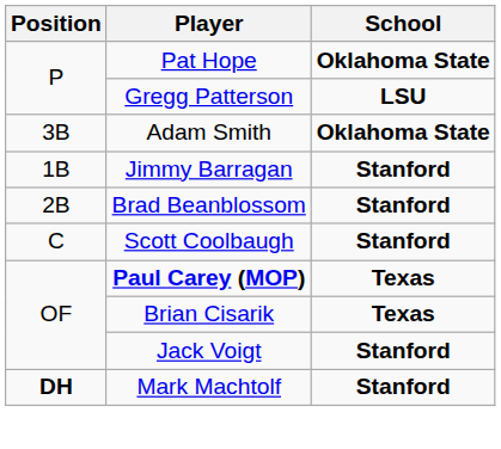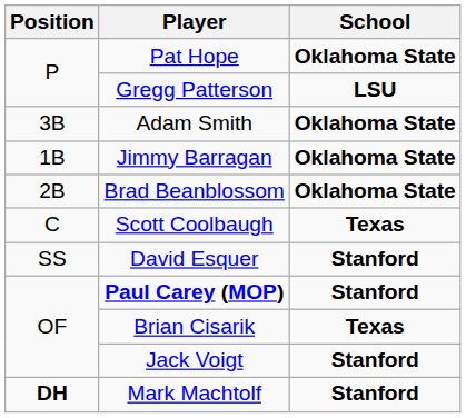 <table class="wikitable" style=text-align:center>
 <tr>
 <th>Position</th>
 <th>Player</th>
 <th>School</th>
 </tr>
 <tr>
 <td rowspan=2>P</td>
 <td><a href='#'>Pat Hope</a></td>
 <td style=><strong>Oklahoma State</strong></td>
 </tr>
 <tr>
 <td><a href='#'>Gregg Patterson</a></td>
 <td style=><strong>LSU</strong></td>
 </tr>
 <tr>
 <td>3B</td>
 <td>Adam Smith</td>
 <td style=><strong>Oklahoma State</strong></td>
 </tr>
 <tr>
 <td>1B</td>
 <td><a href='#'>Jimmy Barragan</a></td>
-<td style=><strong>Stanford</strong></td>
+<td style=><strong>Oklahoma State</strong></td>
 </tr>
 <tr>
 <td>2B</td>
 <td><a href='#'>Brad Beanblossom</a></td>
-<td style=><strong>Stanford</strong></td>
+<td style=><strong>Oklahoma State</strong></td>
 </tr>
 <tr>
 <td>C</td>
 <td><a href='#'>Scott Coolbaugh</a></td>
+<td style=><strong>Texas</strong></td>
+</tr>
+<tr>
+<td>SS</td>
+<td><a href='#'>David Esquer</a></td>
 <td style=><strong>Stanford</strong></td>
 </tr>
 <tr>
 <td rowspan=3>OF</td>
 <td><strong><a href='#'>Paul Carey</a> (<a href='#'>MOP</a>)</strong></td>
-<td style=><strong>Texas</strong></td>
+<td style=><strong>Stanford</strong></td>
 </tr>
 <tr>
 <td><a href='#'>Brian Cisarik</a></td>
 <td style=><strong>Texas</strong></td>
 </tr>
 <tr>
 <td><a href='#'>Jack Voigt</a></td>
 <td style=><strong>Stanford</strong></td>
 </tr>
 <tr>
 <td><strong>DH</strong></td>
 <td><a href='#'>Mark Machtolf</a></td>
 <td style=><strong>Stanford</strong></td>
 </tr>
 </table>
